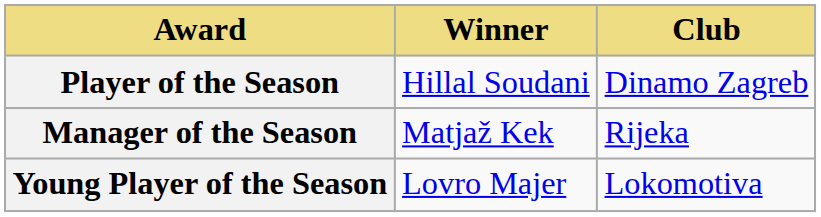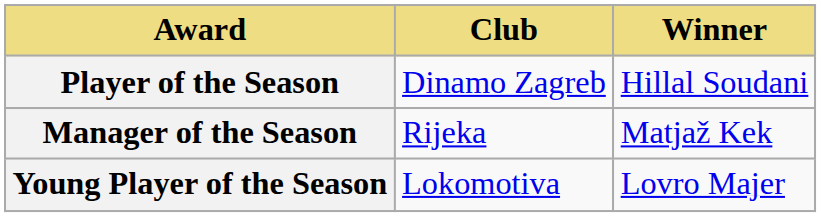 <table class="wikitable" style="text-align:center">
 <tr>
 <th style="background-color: #eedd82"><strong>Award</strong></th>
+<th style="background-color: #eedd82">Club</th>
 <th style="background-color: #eedd82">Winner</th>
-<th style="background-color: #eedd82">Club</th>
 </tr>
 <tr>
 <th><strong>Player of the Season</strong></th>
+<td align="left"><a href='#'>Dinamo Zagreb</a></td>
 <td align="left"> <a href='#'>Hillal Soudani</a></td>
-<td align="left"><a href='#'>Dinamo Zagreb</a></td>
 </tr>
 <tr>
 <th><strong>Manager of the Season</strong></th>
+<td align="left"><a href='#'>Rijeka</a></td>
 <td align="left"> <a href='#'>Matjaž Kek</a></td>
-<td align="left"><a href='#'>Rijeka</a></td>
 </tr>
 <tr>
 <th><strong>Young Player of the Season</strong></th>
+<td align="left"><a href='#'>Lokomotiva</a></td>
 <td align="left"> <a href='#'>Lovro Majer</a></td>
-<td align="left"><a href='#'>Lokomotiva</a></td>
 </tr>
 </table>
